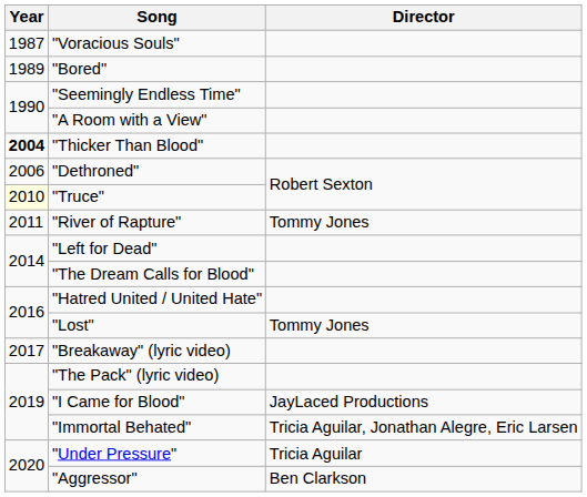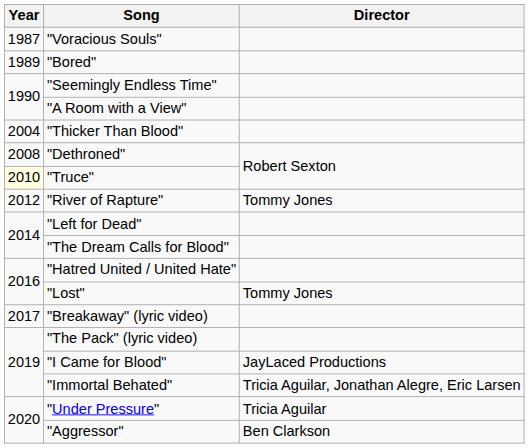 <table class="wikitable">
 <tr>
 <th>Year</th>
 <th>Song</th>
 <th>Director</th>
 </tr>
 <tr>
 <td>1987</td>
 <td>"Voracious Souls"</td>
 <td></td>
 </tr>
 <tr>
 <td>1989</td>
 <td>"Bored"</td>
 <td></td>
 </tr>
 <tr>
 <td rowspan="2">1990</td>
 <td>"Seemingly Endless Time"</td>
 <td></td>
 </tr>
 <tr>
 <td>"A Room with a View"</td>
 <td></td>
 </tr>
 <tr>
-<td><strong>2004</strong></td>
+<td>2004</td>
 <td>"Thicker Than Blood"</td>
 <td></td>
 </tr>
 <tr>
-<td>2006</td>
+<td>2008</td>
 <td>"Dethroned"</td>
 <td rowspan="2">Robert Sexton</td>
 </tr>
 <tr>
 <td style="background: lightyellow;">2010</td>
 <td>"Truce"</td>
 </tr>
 <tr>
-<td>2011</td>
+<td>2012</td>
 <td>"River of Rapture"</td>
 <td>Tommy Jones</td>
 </tr>
 <tr>
 <td rowspan="2">2014</td>
 <td>"Left for Dead"</td>
 <td></td>
 </tr>
 <tr>
 <td>"The Dream Calls for Blood"</td>
 <td></td>
 </tr>
 <tr>
 <td rowspan="2">2016</td>
 <td>"Hatred United / United Hate"</td>
 <td></td>
 </tr>
 <tr>
 <td>"Lost"</td>
 <td>Tommy Jones</td>
 </tr>
 <tr>
 <td>2017</td>
 <td>"Breakaway" (lyric video)</td>
 <td></td>
 </tr>
 <tr>
 <td rowspan="3">2019</td>
 <td>"The Pack" (lyric video)</td>
 <td></td>
 </tr>
 <tr>
 <td>"I Came for Blood"</td>
 <td>JayLaced Productions</td>
 </tr>
 <tr>
 <td>"Immortal Behated"</td>
 <td>Tricia Aguilar, Jonathan Alegre, Eric Larsen</td>
 </tr>
 <tr>
 <td rowspan="2">2020</td>
 <td>"<a href='#'>Under Pressure</a>"</td>
 <td>Tricia Aguilar</td>
 </tr>
 <tr>
 <td>"Aggressor"</td>
 <td>Ben Clarkson</td>
 </tr>
 </table>
